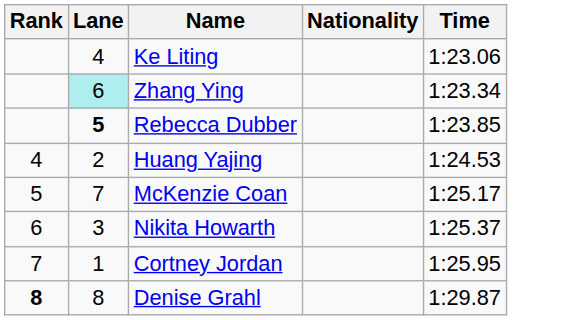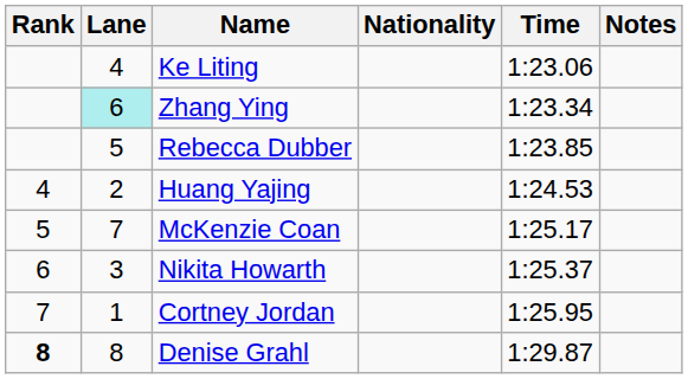 <table class="wikitable sortable" style="text-align:center">
 <tr>
 <th>Rank</th>
 <th>Lane</th>
 <th>Name</th>
 <th>Nationality</th>
 <th>Time</th>
+<th>Notes</th>
 </tr>
 <tr>
 <td></td>
 <td>4</td>
 <td style="text-align:left"><a href='#'>Ke Liting</a></td>
 <td style="text-align:left"></td>
 <td>1:23.06</td>
+<td></td>
 </tr>
 <tr>
 <td></td>
 <td style="background: paleturquoise;">6</td>
 <td style="text-align:left"><a href='#'>Zhang Ying</a></td>
 <td style="text-align:left"></td>
 <td>1:23.34</td>
+<td></td>
 </tr>
 <tr>
 <td></td>
-<td><strong>5</strong></td>
+<td>5</td>
 <td style="text-align:left"><a href='#'>Rebecca Dubber</a></td>
 <td style="text-align:left"></td>
 <td>1:23.85</td>
+<td></td>
 </tr>
 <tr>
 <td>4</td>
 <td>2</td>
 <td style="text-align:left"><a href='#'>Huang Yajing</a></td>
 <td style="text-align:left"></td>
 <td>1:24.53</td>
+<td></td>
 </tr>
 <tr>
 <td>5</td>
 <td>7</td>
 <td style="text-align:left"><a href='#'>McKenzie Coan</a></td>
 <td style="text-align:left"></td>
 <td>1:25.17</td>
+<td></td>
 </tr>
 <tr>
 <td>6</td>
 <td>3</td>
 <td style="text-align:left"><a href='#'>Nikita Howarth</a></td>
 <td style="text-align:left"></td>
 <td>1:25.37</td>
+<td></td>
 </tr>
 <tr>
 <td>7</td>
 <td>1</td>
 <td style="text-align:left"><a href='#'>Cortney Jordan</a></td>
 <td style="text-align:left"></td>
 <td>1:25.95</td>
+<td></td>
 </tr>
 <tr>
 <td><strong>8</strong></td>
 <td>8</td>
 <td style="text-align:left"><a href='#'>Denise Grahl</a></td>
 <td style="text-align:left"></td>
 <td>1:29.87</td>
+<td></td>
 </tr>
 </table>
